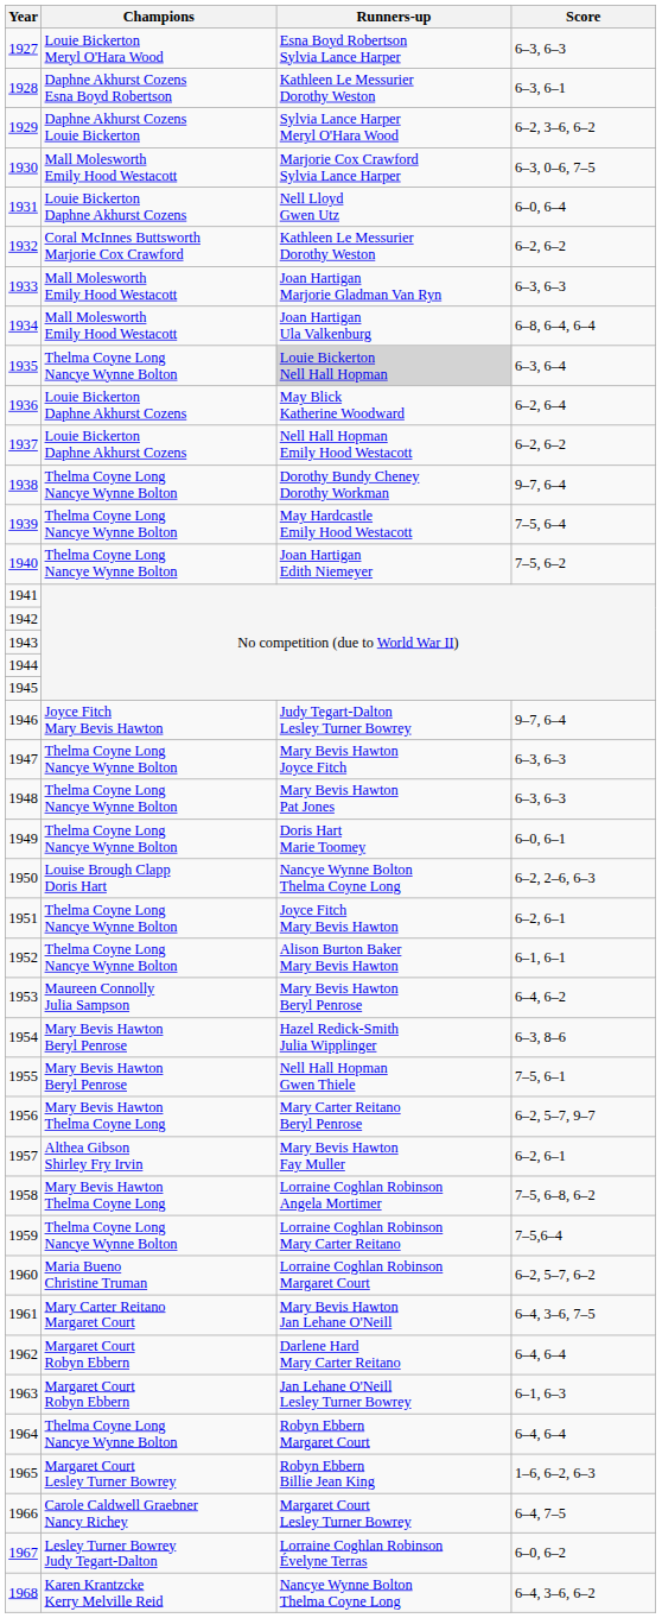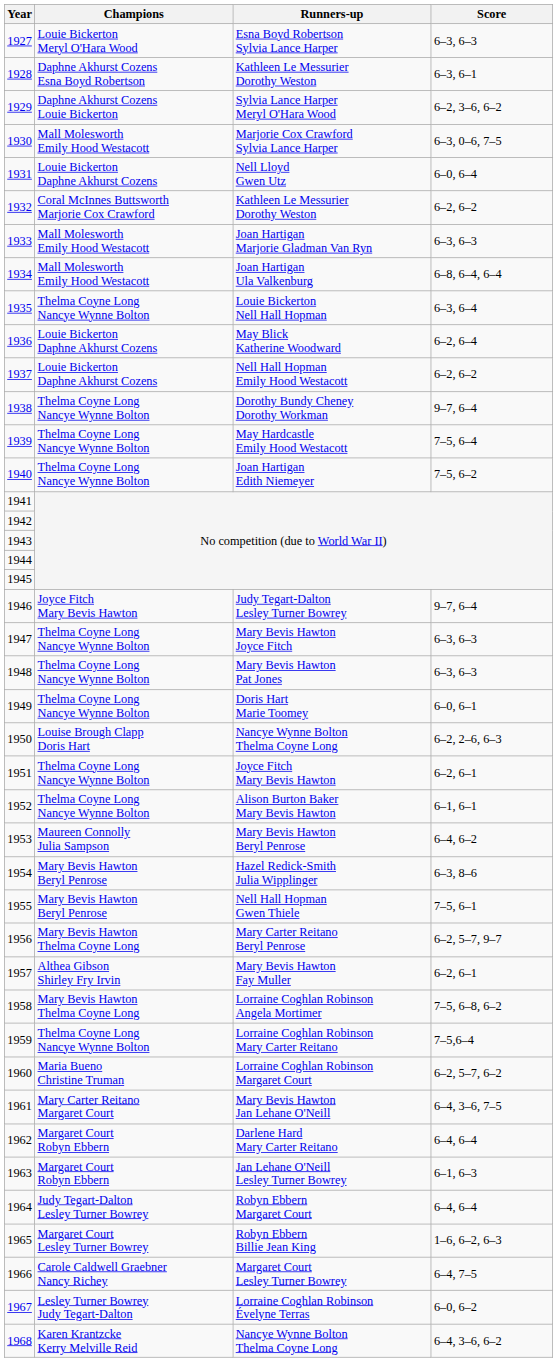 <table class="wikitable sortable">
 <tr>
 <th>Year</th>
 <th width=250>Champions</th>
 <th width=250>Runners-up</th>
 <th width=150 class="unsortable">Score</th>
 </tr>
 <tr>
 <td><a href='#'>1927</a></td>
 <td> <a href='#'>Louie Bickerton</a> <br> <a href='#'>Meryl O'Hara Wood</a></td>
 <td> <a href='#'>Esna Boyd Robertson</a> <br> <a href='#'>Sylvia Lance Harper</a></td>
 <td>6–3, 6–3</td>
 </tr>
 <tr>
 <td><a href='#'>1928</a></td>
 <td> <a href='#'>Daphne Akhurst Cozens</a> <br> <a href='#'>Esna Boyd Robertson</a></td>
 <td> <a href='#'>Kathleen Le Messurier</a> <br> <a href='#'>Dorothy Weston</a></td>
 <td>6–3, 6–1</td>
 </tr>
 <tr>
 <td><a href='#'>1929</a></td>
 <td> <a href='#'>Daphne Akhurst Cozens</a> <br> <a href='#'>Louie Bickerton</a></td>
 <td> <a href='#'>Sylvia Lance Harper</a> <br> <a href='#'>Meryl O'Hara Wood</a></td>
 <td>6–2, 3–6, 6–2</td>
 </tr>
 <tr>
 <td><a href='#'>1930</a></td>
 <td> <a href='#'>Mall Molesworth</a> <br> <a href='#'>Emily Hood Westacott</a></td>
 <td> <a href='#'>Marjorie Cox Crawford</a> <br> <a href='#'>Sylvia Lance Harper</a></td>
 <td>6–3, 0–6, 7–5</td>
 </tr>
 <tr>
 <td><a href='#'>1931</a></td>
 <td> <a href='#'>Louie Bickerton</a> <br> <a href='#'>Daphne Akhurst Cozens</a></td>
 <td> <a href='#'>Nell Lloyd</a> <br> <a href='#'>Gwen Utz</a></td>
 <td>6–0, 6–4</td>
 </tr>
 <tr>
 <td><a href='#'>1932</a></td>
 <td> <a href='#'>Coral McInnes Buttsworth</a> <br> <a href='#'>Marjorie Cox Crawford</a></td>
 <td> <a href='#'>Kathleen Le Messurier</a> <br> <a href='#'>Dorothy Weston</a></td>
 <td>6–2, 6–2</td>
 </tr>
 <tr>
 <td><a href='#'>1933</a></td>
 <td> <a href='#'>Mall Molesworth</a> <br> <a href='#'>Emily Hood Westacott</a></td>
 <td> <a href='#'>Joan Hartigan</a> <br> <a href='#'>Marjorie Gladman Van Ryn</a></td>
 <td>6–3, 6–3</td>
 </tr>
 <tr>
 <td><a href='#'>1934</a></td>
 <td> <a href='#'>Mall Molesworth</a> <br> <a href='#'>Emily Hood Westacott</a></td>
 <td> <a href='#'>Joan Hartigan</a> <br> <a href='#'>Ula Valkenburg</a></td>
 <td>6–8, 6–4, 6–4</td>
 </tr>
 <tr>
 <td><a href='#'>1935</a></td>
 <td> <a href='#'>Thelma Coyne Long</a> <br> <a href='#'>Nancye Wynne Bolton</a></td>
-<td style="background: lightgrey;"> <a href='#'>Louie Bickerton</a> <br> <a href='#'>Nell Hall Hopman</a></td>
+<td> <a href='#'>Louie Bickerton</a> <br> <a href='#'>Nell Hall Hopman</a></td>
 <td>6–3, 6–4</td>
 </tr>
 <tr>
 <td><a href='#'>1936</a></td>
 <td> <a href='#'>Louie Bickerton</a> <br> <a href='#'>Daphne Akhurst Cozens</a></td>
 <td> <a href='#'>May Blick</a> <br> <a href='#'>Katherine Woodward</a></td>
 <td>6–2, 6–4</td>
 </tr>
 <tr>
 <td><a href='#'>1937</a></td>
 <td> <a href='#'>Louie Bickerton</a> <br> <a href='#'>Daphne Akhurst Cozens</a></td>
 <td> <a href='#'>Nell Hall Hopman</a> <br> <a href='#'>Emily Hood Westacott</a></td>
 <td>6–2, 6–2</td>
 </tr>
 <tr>
 <td><a href='#'>1938</a></td>
 <td> <a href='#'>Thelma Coyne Long</a> <br> <a href='#'>Nancye Wynne Bolton</a></td>
 <td> <a href='#'>Dorothy Bundy Cheney</a> <br> <a href='#'>Dorothy Workman</a></td>
 <td>9–7, 6–4</td>
 </tr>
 <tr>
 <td><a href='#'>1939</a></td>
 <td> <a href='#'>Thelma Coyne Long</a> <br> <a href='#'>Nancye Wynne Bolton</a></td>
 <td> <a href='#'>May Hardcastle</a> <br> <a href='#'>Emily Hood Westacott</a></td>
 <td>7–5, 6–4</td>
 </tr>
 <tr>
 <td><a href='#'>1940</a></td>
 <td> <a href='#'>Thelma Coyne Long</a> <br> <a href='#'>Nancye Wynne Bolton</a></td>
 <td> <a href='#'>Joan Hartigan</a> <br> <a href='#'>Edith Niemeyer</a></td>
 <td>7–5, 6–2</td>
 </tr>
 <tr>
 <td>1941</td>
 <td rowspan="5" colspan="3" align="center" bgcolor="#F5F5F5">No competition (due to <a href='#'>World War II</a>)</td>
 </tr>
 <tr>
 <td>1942</td>
 </tr>
 <tr>
 <td>1943</td>
 </tr>
 <tr>
 <td>1944</td>
 </tr>
 <tr>
 <td>1945</td>
 </tr>
 <tr>
 <td>1946</td>
 <td> <a href='#'>Joyce Fitch</a> <br> <a href='#'>Mary Bevis Hawton</a></td>
 <td> <a href='#'>Judy Tegart-Dalton</a> <br>  <a href='#'>Lesley Turner Bowrey</a></td>
 <td>9–7, 6–4</td>
 </tr>
 <tr>
 <td>1947</td>
 <td> <a href='#'>Thelma Coyne Long</a> <br> <a href='#'>Nancye Wynne Bolton</a></td>
 <td> <a href='#'>Mary Bevis Hawton</a> <br> <a href='#'>Joyce Fitch</a></td>
 <td>6–3, 6–3</td>
 </tr>
 <tr>
 <td>1948</td>
 <td> <a href='#'>Thelma Coyne Long</a> <br> <a href='#'>Nancye Wynne Bolton</a></td>
 <td> <a href='#'>Mary Bevis Hawton</a> <br> <a href='#'>Pat Jones</a></td>
 <td>6–3, 6–3</td>
 </tr>
 <tr>
 <td>1949</td>
 <td> <a href='#'>Thelma Coyne Long</a> <br> <a href='#'>Nancye Wynne Bolton</a></td>
 <td> <a href='#'>Doris Hart</a> <br> <a href='#'>Marie Toomey</a></td>
 <td>6–0, 6–1</td>
 </tr>
 <tr>
 <td>1950</td>
 <td> <a href='#'>Louise Brough Clapp</a> <br> <a href='#'>Doris Hart</a></td>
 <td> <a href='#'>Nancye Wynne Bolton</a> <br> <a href='#'>Thelma Coyne Long</a></td>
 <td>6–2, 2–6, 6–3</td>
 </tr>
 <tr>
 <td>1951</td>
 <td> <a href='#'>Thelma Coyne Long</a> <br> <a href='#'>Nancye Wynne Bolton</a></td>
 <td> <a href='#'>Joyce Fitch</a> <br> <a href='#'>Mary Bevis Hawton</a></td>
 <td>6–2, 6–1</td>
 </tr>
 <tr>
 <td>1952</td>
 <td> <a href='#'>Thelma Coyne Long</a> <br> <a href='#'>Nancye Wynne Bolton</a></td>
 <td> <a href='#'>Alison Burton Baker</a> <br> <a href='#'>Mary Bevis Hawton</a></td>
 <td>6–1, 6–1</td>
 </tr>
 <tr>
 <td>1953</td>
 <td> <a href='#'>Maureen Connolly</a> <br> <a href='#'>Julia Sampson</a></td>
 <td> <a href='#'>Mary Bevis Hawton</a> <br> <a href='#'>Beryl Penrose</a></td>
 <td>6–4, 6–2</td>
 </tr>
 <tr>
 <td>1954</td>
 <td> <a href='#'>Mary Bevis Hawton</a> <br> <a href='#'>Beryl Penrose</a></td>
 <td> <a href='#'>Hazel Redick-Smith</a> <br> <a href='#'>Julia Wipplinger</a></td>
 <td>6–3, 8–6</td>
 </tr>
 <tr>
 <td>1955</td>
 <td> <a href='#'>Mary Bevis Hawton</a> <br> <a href='#'>Beryl Penrose</a></td>
 <td> <a href='#'>Nell Hall Hopman</a> <br> <a href='#'>Gwen Thiele</a></td>
 <td>7–5, 6–1</td>
 </tr>
 <tr>
 <td>1956</td>
 <td> <a href='#'>Mary Bevis Hawton</a> <br> <a href='#'>Thelma Coyne Long</a></td>
 <td> <a href='#'>Mary Carter Reitano</a> <br> <a href='#'>Beryl Penrose</a></td>
 <td>6–2, 5–7, 9–7</td>
 </tr>
 <tr>
 <td>1957</td>
 <td> <a href='#'>Althea Gibson</a> <br> <a href='#'>Shirley Fry Irvin</a></td>
 <td> <a href='#'>Mary Bevis Hawton</a> <br> <a href='#'>Fay Muller</a></td>
 <td>6–2, 6–1</td>
 </tr>
 <tr>
 <td>1958</td>
 <td> <a href='#'>Mary Bevis Hawton</a> <br> <a href='#'>Thelma Coyne Long</a></td>
 <td> <a href='#'>Lorraine Coghlan Robinson</a> <br> <a href='#'>Angela Mortimer</a></td>
 <td>7–5, 6–8, 6–2</td>
 </tr>
 <tr>
 <td>1959</td>
 <td> <a href='#'>Thelma Coyne Long</a> <br> <a href='#'>Nancye Wynne Bolton</a></td>
 <td> <a href='#'>Lorraine Coghlan Robinson</a> <br> <a href='#'>Mary Carter Reitano</a></td>
 <td>7–5,6–4</td>
 </tr>
 <tr>
 <td>1960</td>
 <td> <a href='#'>Maria Bueno</a> <br> <a href='#'>Christine Truman</a></td>
 <td> <a href='#'>Lorraine Coghlan Robinson</a> <br> <a href='#'>Margaret Court</a></td>
 <td>6–2, 5–7, 6–2</td>
 </tr>
 <tr>
 <td>1961</td>
 <td> <a href='#'>Mary Carter Reitano</a> <br> <a href='#'>Margaret Court</a></td>
 <td> <a href='#'>Mary Bevis Hawton</a> <br> <a href='#'>Jan Lehane O'Neill</a></td>
 <td>6–4, 3–6, 7–5</td>
 </tr>
 <tr>
 <td>1962</td>
 <td> <a href='#'>Margaret Court</a> <br> <a href='#'>Robyn Ebbern</a></td>
 <td> <a href='#'>Darlene Hard</a> <br> <a href='#'>Mary Carter Reitano</a></td>
 <td>6–4, 6–4</td>
 </tr>
 <tr>
 <td>1963</td>
 <td> <a href='#'>Margaret Court</a> <br> <a href='#'>Robyn Ebbern</a></td>
 <td> <a href='#'>Jan Lehane O'Neill</a> <br> <a href='#'>Lesley Turner Bowrey</a></td>
 <td>6–1, 6–3</td>
 </tr>
 <tr>
 <td>1964</td>
-<td> <a href='#'>Thelma Coyne Long</a> <br> <a href='#'>Nancye Wynne Bolton</a></td>
+<td> <a href='#'>Judy Tegart-Dalton</a> <br> <a href='#'>Lesley Turner Bowrey</a></td>
 <td> <a href='#'>Robyn Ebbern</a> <br> <a href='#'>Margaret Court</a></td>
 <td>6–4, 6–4</td>
 </tr>
 <tr>
 <td>1965</td>
 <td> <a href='#'>Margaret Court</a> <br> <a href='#'>Lesley Turner Bowrey</a></td>
 <td> <a href='#'>Robyn Ebbern</a> <br> <a href='#'>Billie Jean King</a></td>
 <td>1–6, 6–2, 6–3</td>
 </tr>
 <tr>
 <td>1966</td>
 <td> <a href='#'>Carole Caldwell Graebner</a> <br> <a href='#'>Nancy Richey</a></td>
 <td> <a href='#'>Margaret Court</a> <br> <a href='#'>Lesley Turner Bowrey</a></td>
 <td>6–4, 7–5</td>
 </tr>
 <tr>
 <td><a href='#'>1967</a></td>
 <td> <a href='#'>Lesley Turner Bowrey</a> <br> <a href='#'>Judy Tegart-Dalton</a></td>
 <td> <a href='#'>Lorraine Coghlan Robinson</a> <br> <a href='#'>Évelyne Terras</a></td>
 <td>6–0, 6–2</td>
 </tr>
 <tr>
 <td><a href='#'>1968</a></td>
 <td> <a href='#'>Karen Krantzcke</a> <br>  <a href='#'>Kerry Melville Reid</a></td>
 <td> <a href='#'>Nancye Wynne Bolton</a> <br> <a href='#'>Thelma Coyne Long</a></td>
 <td>6–4, 3–6, 6–2</td>
 </tr>
 </table>
